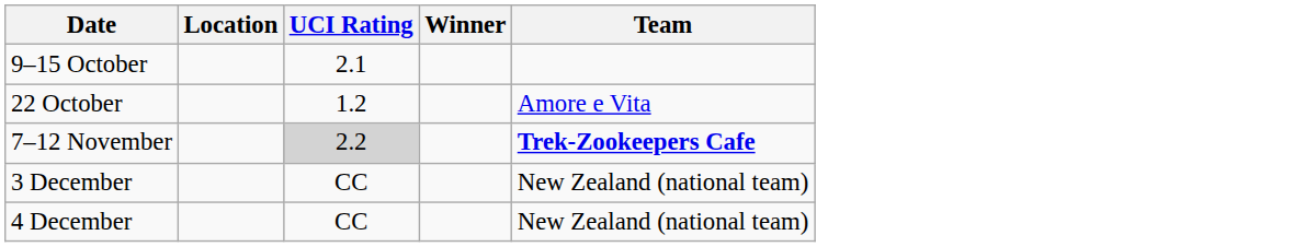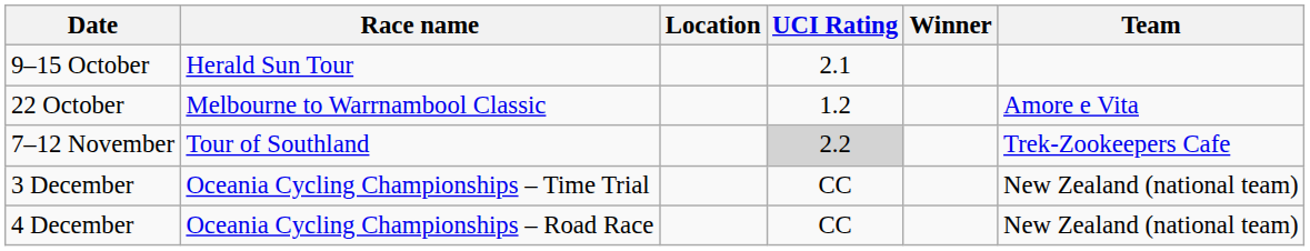 <table class="wikitable sortable">
 <tr>
 <th>Date</th>
+<th>Race name</th>
 <th>Location</th>
 <th><a href='#'>UCI Rating</a></th>
 <th>Winner</th>
 <th>Team</th>
 </tr>
 <tr>
 <td>9–15 October</td>
+<td><a href='#'>Herald Sun Tour</a></td>
 <td></td>
 <td align=center>2.1</td>
 <td></td>
 <td></td>
 </tr>
 <tr>
 <td>22 October</td>
+<td><a href='#'>Melbourne to Warrnambool Classic</a></td>
 <td></td>
 <td align=center>1.2</td>
 <td></td>
 <td><a href='#'>Amore e Vita</a></td>
 </tr>
 <tr>
 <td>7–12 November</td>
+<td><a href='#'>Tour of Southland</a></td>
 <td></td>
 <td align=center style="background: lightgrey;">2.2</td>
 <td></td>
-<td><strong><a href='#'>Trek-Zookeepers Cafe</a></strong></td>
+<td><a href='#'>Trek-Zookeepers Cafe</a></td>
 </tr>
 <tr>
 <td>3 December</td>
+<td><a href='#'>Oceania Cycling Championships</a> – Time Trial</td>
 <td></td>
 <td align=center>CC</td>
 <td></td>
 <td>New Zealand (national team)</td>
 </tr>
 <tr>
 <td>4 December</td>
+<td><a href='#'>Oceania Cycling Championships</a> – Road Race</td>
 <td></td>
 <td align=center>CC</td>
 <td></td>
 <td>New Zealand (national team)</td>
 </tr>
 </table>
